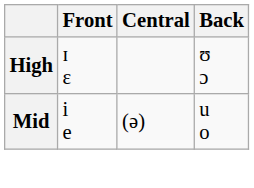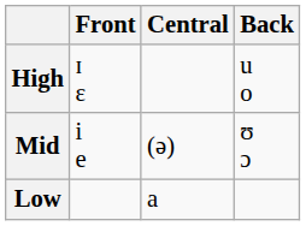 <table class="wikitable">
 <tr>
 <th></th>
 <th>Front</th>
 <th>Central</th>
 <th>Back</th>
 </tr>
 <tr>
 <th>High</th>
 <td>ɪ<br>ɛ</td>
 <td></td>
-<td>ʊ<br>ɔ</td>
+<td>u<br>o</td>
 </tr>
 <tr>
 <th>Mid</th>
 <td>i<br>e</td>
 <td>(ə)</td>
-<td>u<br>o</td>
+<td>ʊ<br>ɔ</td>
+</tr>
+<tr>
+<th>Low</th>
+<td></td>
+<td>a</td>
+<td></td>
 </tr>
 </table>
